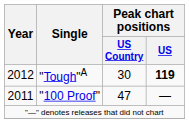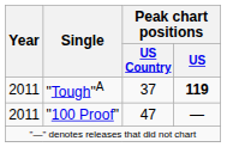 <table class="wikitable" style="text-align:center;">
 <tr>
 <th rowspan="2">Year</th>
 <th rowspan="2">Single</th>
 <th colspan="2">Peak chart<br>positions</th>
 </tr>
 <tr style="font-size:smaller;">
 <th width="45"><a href='#'>US Country</a><br></th>
 <th width="45"><a href='#'>US</a><br></th>
 </tr>
 <tr>
-<td>2012</td>
+<td>2011</td>
 <td align="left">"<a href='#'>Tough</a>"<sup>A</sup></td>
-<td>30</td>
+<td>37</td>
 <td><strong>119</strong></td>
 </tr>
 <tr>
 <td>2011</td>
 <td align="left">"<a href='#'>100 Proof</a>"</td>
 <td>47</td>
 <td>—</td>
 </tr>
 <tr>
 <td colspan="4" style="font-size:8pt">"—" denotes releases that did not chart</td>
 </tr>
 <tr>
 </tr>
 </table>
